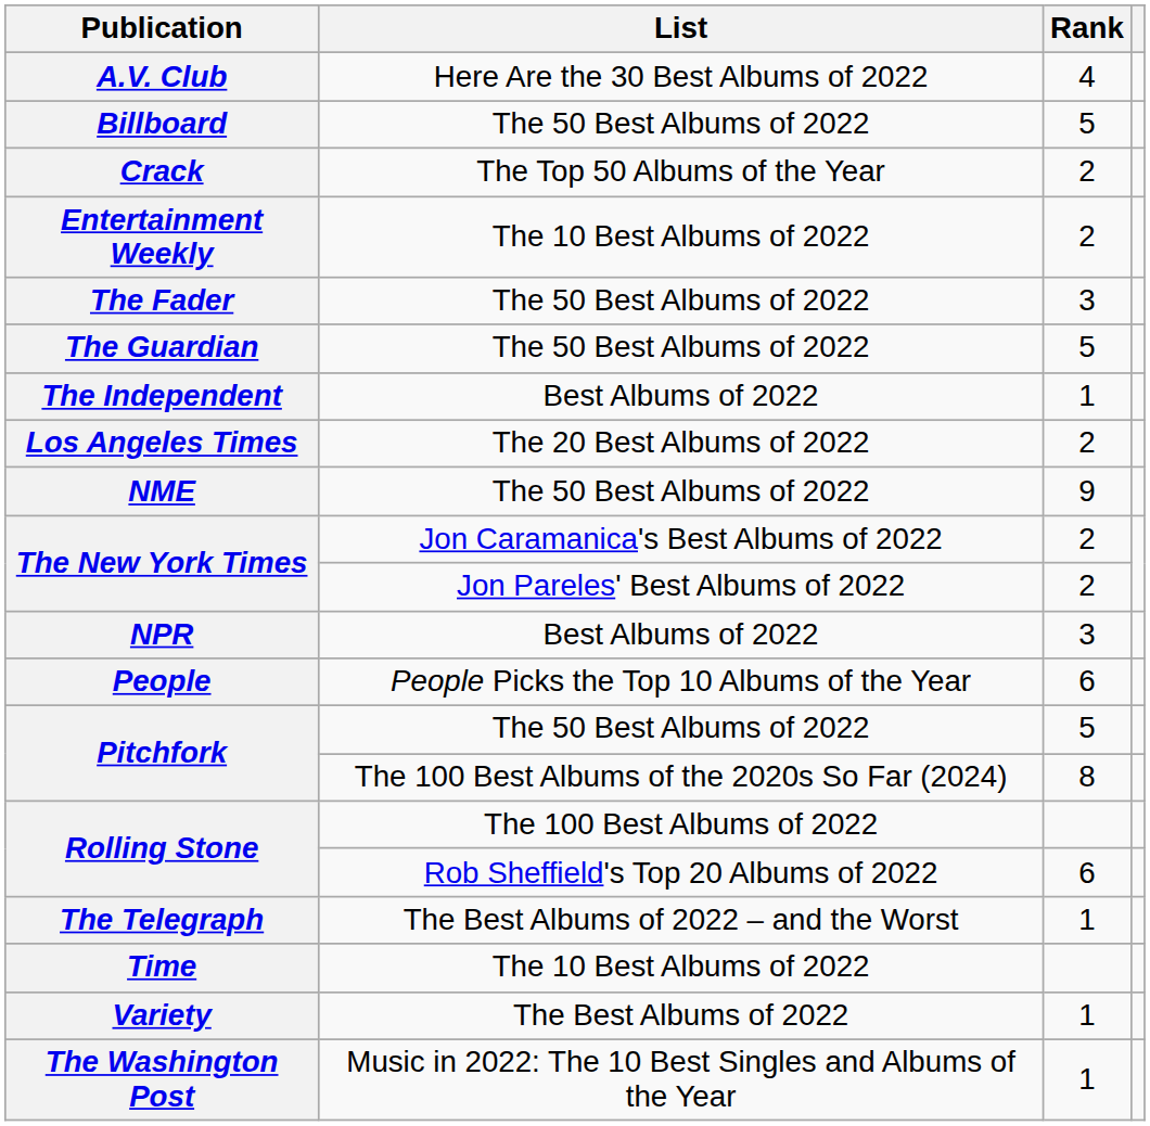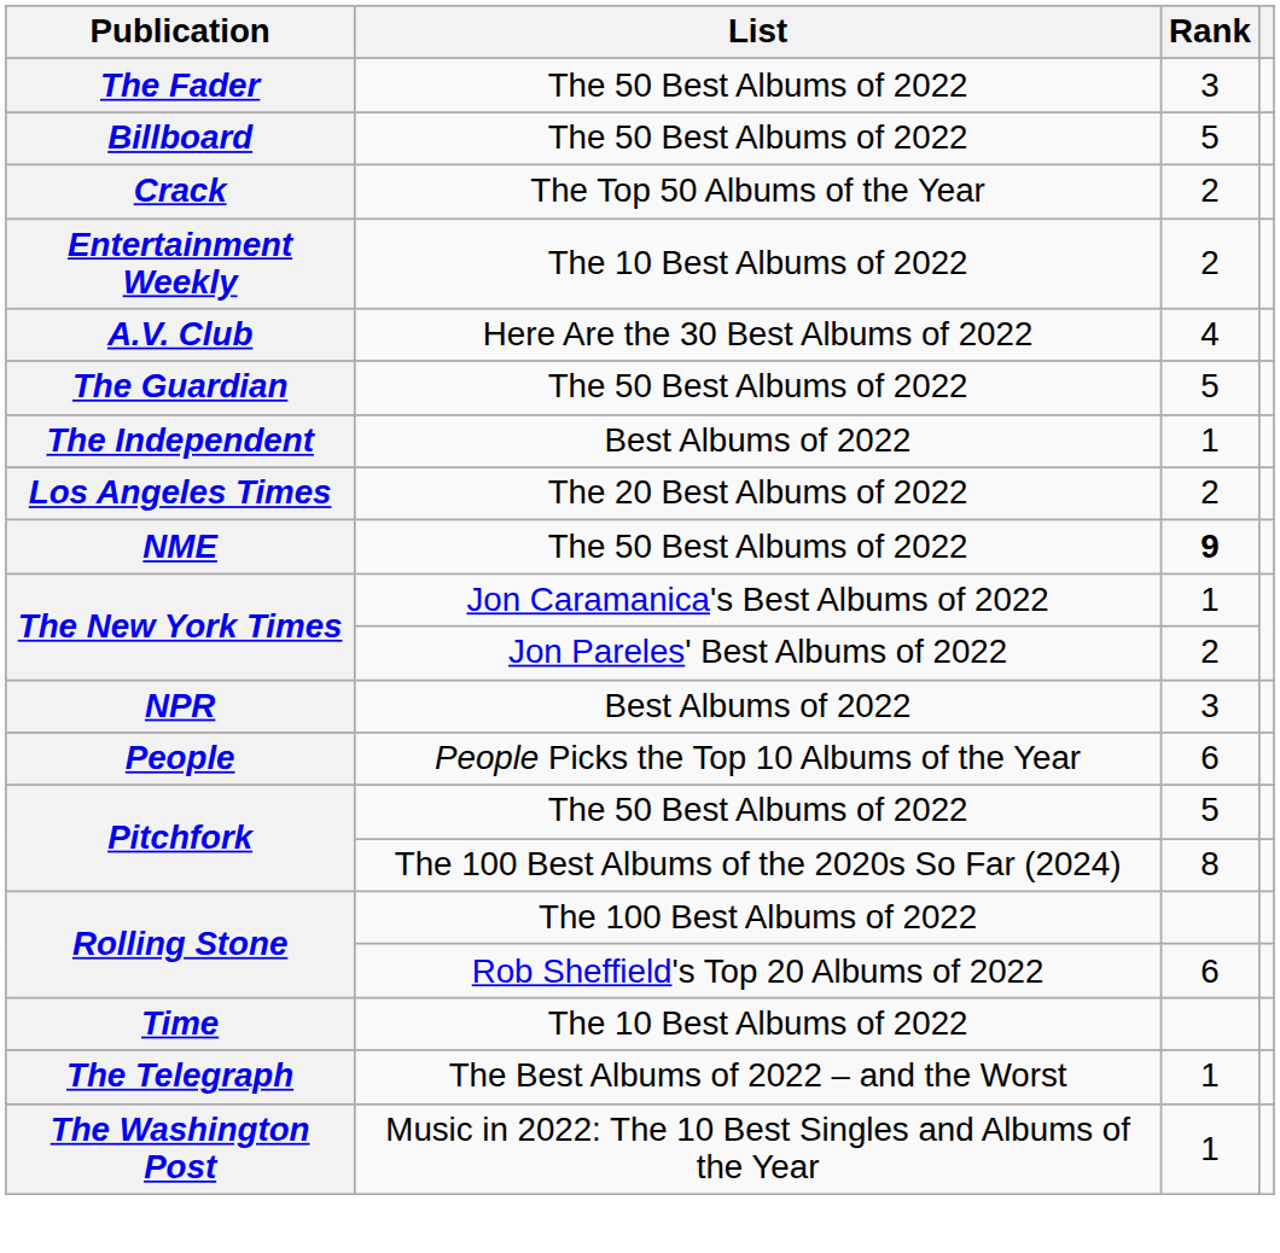 <table class="wikitable sortable plainrowheaders" style="text-align:center;">
 <tr>
 <th>Publication</th>
 <th class="unsortable">List</th>
 <th>Rank</th>
 <th class="unsortable"></th>
 </tr>
 <tr>
-<th scope="row"><a href='#'><em>A.V. Club</em></a></th>
-<td>Here Are the 30 Best Albums of 2022</td>
-<td>4</td>
+<th scope="row"><em><a href='#'>The Fader</a></em></th>
+<td>The 50 Best Albums of 2022</td>
+<td>3</td>
 <td></td>
 </tr>
 <tr>
 <th scope="row"><em><a href='#'>Billboard</a></em></th>
 <td>The 50 Best Albums of 2022</td>
 <td>5</td>
 <td></td>
 </tr>
 <tr>
 <th scope="row"><em><a href='#'>Crack</a></em></th>
 <td>The Top 50 Albums of the Year</td>
 <td>2</td>
 <td></td>
 </tr>
 <tr>
 <th scope="row"><em><a href='#'>Entertainment Weekly</a></em></th>
 <td>The 10 Best Albums of 2022</td>
 <td>2</td>
 <td></td>
 </tr>
 <tr>
-<th scope="row"><em><a href='#'>The Fader</a></em></th>
-<td>The 50 Best Albums of 2022</td>
-<td>3</td>
+<th scope="row"><a href='#'><em>A.V. Club</em></a></th>
+<td>Here Are the 30 Best Albums of 2022</td>
+<td>4</td>
 <td></td>
 </tr>
 <tr>
 <th scope="row"><em><a href='#'>The Guardian</a></em></th>
 <td>The 50 Best Albums of 2022</td>
 <td>5</td>
 <td></td>
 </tr>
 <tr>
 <th scope="row"><em><a href='#'>The Independent</a></em></th>
 <td>Best Albums of 2022</td>
 <td>1</td>
 <td></td>
 </tr>
 <tr>
 <th scope="row"><em><a href='#'>Los Angeles Times</a></em></th>
 <td>The 20 Best Albums of 2022</td>
 <td>2</td>
 <td></td>
 </tr>
 <tr>
 <th scope="row"><em><a href='#'>NME</a></em></th>
 <td>The 50 Best Albums of 2022</td>
-<td>9</td>
+<td><strong>9</strong></td>
 <td></td>
 </tr>
 <tr>
 <th rowspan="2" scope="row"><em><a href='#'>The New York Times</a></em></th>
 <td><a href='#'>Jon Caramanica</a>'s Best Albums of 2022</td>
-<td>2</td>
+<td>1</td>
 <td rowspan="2"></td>
 </tr>
 <tr>
 <td><a href='#'>Jon Pareles</a>' Best Albums of 2022</td>
 <td>2</td>
 </tr>
 <tr>
 <th scope="row"><em><a href='#'>NPR</a></em></th>
 <td>Best Albums of 2022</td>
 <td>3</td>
 <td></td>
 </tr>
 <tr>
 <th scope="row"><em><a href='#'>People</a></em></th>
 <td><em>People</em> Picks the Top 10 Albums of the Year</td>
 <td>6</td>
 <td></td>
 </tr>
 <tr>
 <th rowspan="2" scope="row"><em><a href='#'>Pitchfork</a></em></th>
 <td>The 50 Best Albums of 2022</td>
 <td>5</td>
 <td></td>
 </tr>
 <tr>
 <td>The 100 Best Albums of the 2020s So Far (2024)</td>
 <td>8</td>
 <td></td>
 </tr>
 <tr>
 <th rowspan="2" scope="row"><em><a href='#'>Rolling Stone</a></em></th>
 <td>The 100 Best Albums of 2022</td>
 <td></td>
 <td></td>
 </tr>
 <tr>
 <td><a href='#'>Rob Sheffield</a>'s Top 20 Albums of 2022</td>
 <td>6</td>
 <td></td>
 </tr>
 <tr>
-<th scope="row"><em><a href='#'>The Telegraph</a></em></th>
-<td>The Best Albums of 2022 – and the Worst</td>
-<td>1</td>
-<td></td>
-</tr>
-<tr>
 <th scope="row"><em><a href='#'>Time</a></em></th>
 <td>The 10 Best Albums of 2022</td>
 <td></td>
 <td></td>
 </tr>
 <tr>
-<th scope="row"><em><a href='#'>Variety</a></em></th>
-<td>The Best Albums of 2022</td>
+<th scope="row"><em><a href='#'>The Telegraph</a></em></th>
+<td>The Best Albums of 2022 – and the Worst</td>
 <td>1</td>
 <td></td>
 </tr>
 <tr>
 <th scope="row"><em><a href='#'>The Washington Post</a></em></th>
 <td>Music in 2022: The 10 Best Singles and Albums of the Year</td>
 <td>1</td>
 <td></td>
 </tr>
 </table>
